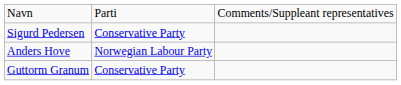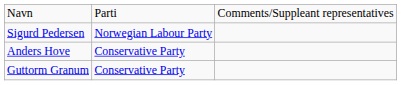 <table class="wikitable">
 <tr>
 <td>Navn</td>
 <td>Parti</td>
 <td>Comments/Suppleant representatives</td>
 </tr>
 <tr>
 <td><a href='#'>Sigurd Pedersen</a></td>
-<td><a href='#'>Conservative Party</a></td>
+<td><a href='#'>Norwegian Labour Party</a></td>
 <td></td>
 </tr>
 <tr>
 <td><a href='#'>Anders Hove</a></td>
-<td><a href='#'>Norwegian Labour Party</a></td>
+<td><a href='#'>Conservative Party</a></td>
 <td></td>
 </tr>
 <tr>
 <td><a href='#'>Guttorm Granum</a></td>
 <td><a href='#'>Conservative Party</a></td>
 <td></td>
 </tr>
 </table>
